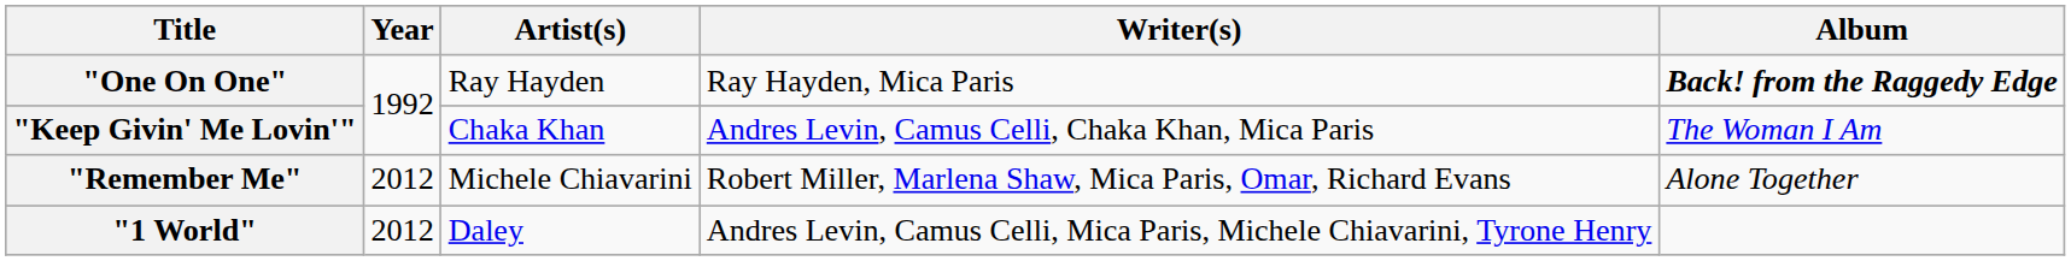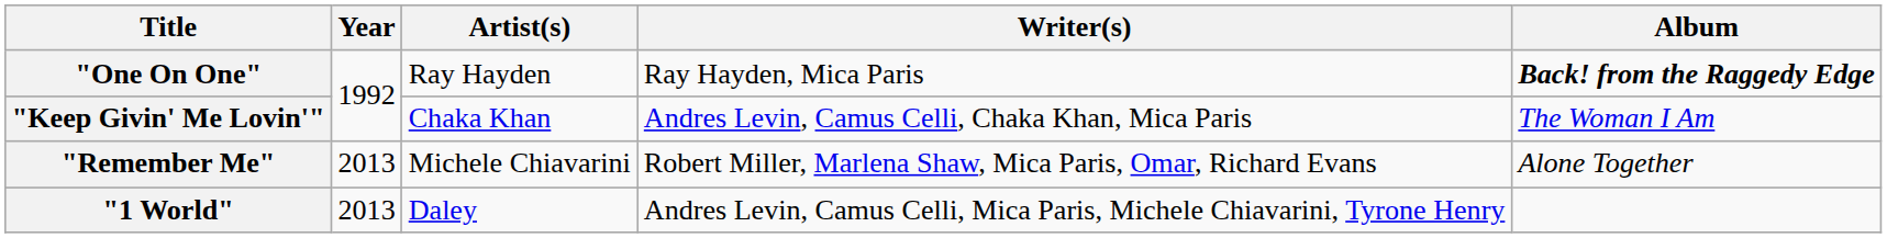 <table class="wikitable plainrowheaders" "border="1">
 <tr>
 <th scope="col">Title</th>
 <th scope="col">Year</th>
 <th scope="col">Artist(s)</th>
 <th scope="col">Writer(s)</th>
 <th scope="col">Album</th>
 </tr>
 <tr>
 <th scope="row">"One On One"</th>
 <td rowspan="2">1992</td>
 <td>Ray Hayden</td>
 <td>Ray Hayden, Mica Paris</td>
 <td><strong><em>Back! from the Raggedy Edge</em></strong></td>
 </tr>
 <tr>
 <th scope="row">"Keep Givin' Me Lovin'"</th>
 <td><a href='#'>Chaka Khan</a></td>
 <td><a href='#'>Andres Levin</a>, <a href='#'>Camus Celli</a>, Chaka Khan, Mica Paris</td>
 <td><em><a href='#'>The Woman I Am</a></em></td>
 </tr>
 <tr>
 <th scope="row">"Remember Me"</th>
-<td rowspan="1">2012</td>
+<td rowspan="1">2013</td>
 <td>Michele Chiavarini</td>
 <td>Robert Miller, <a href='#'>Marlena Shaw</a>, Mica Paris, <a href='#'>Omar</a>, Richard Evans</td>
 <td><em>Alone Together</em></td>
 </tr>
 <tr>
 <th scope="row">"1 World"</th>
-<td rowspan="1">2012</td>
+<td rowspan="1">2013</td>
 <td><a href='#'>Daley</a></td>
 <td>Andres Levin, Camus Celli, Mica Paris, Michele Chiavarini, <a href='#'>Tyrone Henry</a></td>
 <td></td>
 </tr>
 </table>
